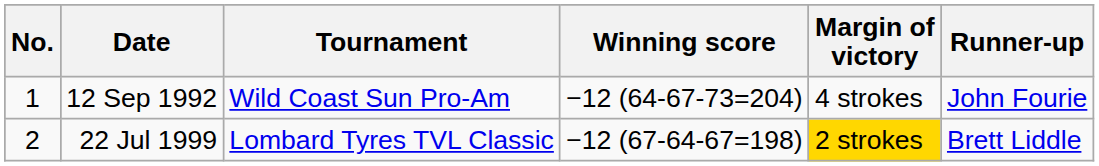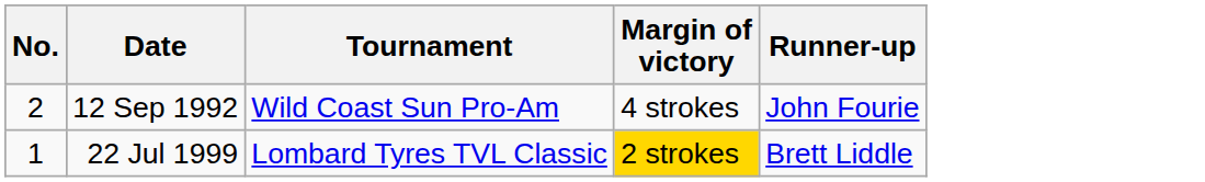 <table class="wikitable" style="font-size:95%;">
 <tr>
 <th>No.</th>
 <th>Date</th>
 <th>Tournament</th>
-<th>Winning score</th>
 <th>Margin of<br>victory</th>
 <th>Runner-up</th>
 </tr>
 <tr>
-<td align=center>1</td>
+<td align=center>2</td>
 <td align=right>12 Sep 1992</td>
 <td><a href='#'>Wild Coast Sun Pro-Am</a></td>
-<td>−12 (64-67-73=204)</td>
 <td>4 strokes</td>
 <td> <a href='#'>John Fourie</a></td>
 </tr>
 <tr>
-<td align=center>2</td>
+<td align=center>1</td>
 <td align=right>22 Jul 1999</td>
 <td><a href='#'>Lombard Tyres TVL Classic</a></td>
-<td>−12 (67-64-67=198)</td>
 <td style="background: gold;">2 strokes</td>
 <td> <a href='#'>Brett Liddle</a></td>
 </tr>
 </table>
